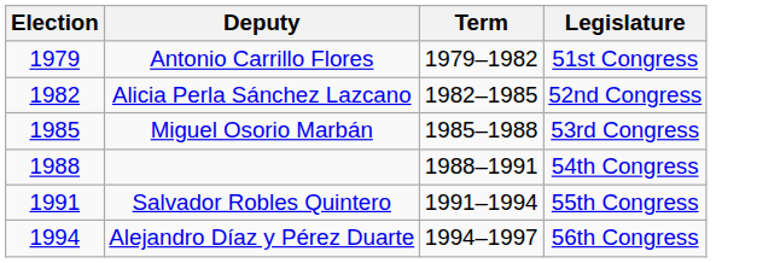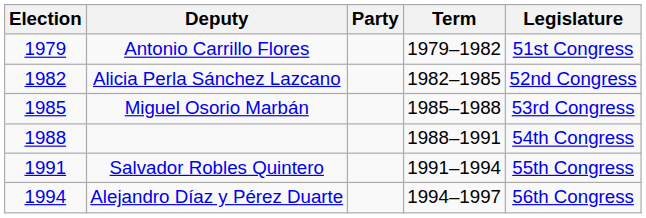 <table class="wikitable sortable" style="text-align: center">
 <tr>
 <th>Election</th>
 <th class="unsortable">Deputy</th>
+<th class="unsortable">Party</th>
 <th class="unsortable">Term</th>
 <th class="unsortable">Legislature</th>
 </tr>
 <tr>
 <td><a href='#'>1979</a></td>
 <td><a href='#'>Antonio Carrillo Flores</a></td>
+<td></td>
 <td>1979–1982</td>
 <td><a href='#'>51st Congress</a></td>
 </tr>
 <tr>
 <td><a href='#'>1982</a></td>
 <td><a href='#'>Alicia Perla Sánchez Lazcano</a></td>
+<td></td>
 <td>1982–1985</td>
 <td><a href='#'>52nd Congress</a></td>
 </tr>
 <tr>
 <td><a href='#'>1985</a></td>
 <td><a href='#'>Miguel Osorio Marbán</a></td>
+<td></td>
 <td>1985–1988</td>
 <td><a href='#'>53rd Congress</a></td>
 </tr>
 <tr>
 <td><a href='#'>1988</a></td>
+<td></td>
 <td></td>
 <td>1988–1991</td>
 <td><a href='#'>54th Congress</a></td>
 </tr>
 <tr>
 <td><a href='#'>1991</a></td>
 <td><a href='#'>Salvador Robles Quintero</a></td>
+<td></td>
 <td>1991–1994</td>
 <td><a href='#'>55th Congress</a></td>
 </tr>
 <tr>
 <td><a href='#'>1994</a></td>
 <td><a href='#'>Alejandro Díaz y Pérez Duarte</a></td>
+<td></td>
 <td>1994–1997</td>
 <td><a href='#'>56th Congress</a></td>
 </tr>
 </table>
